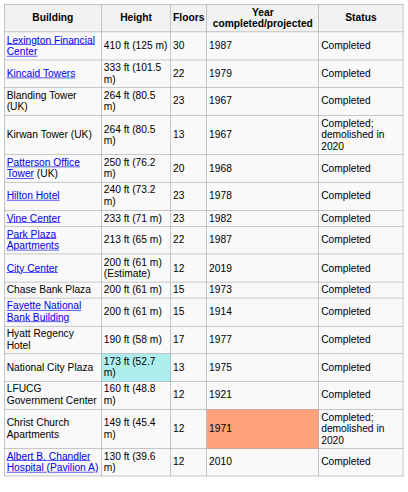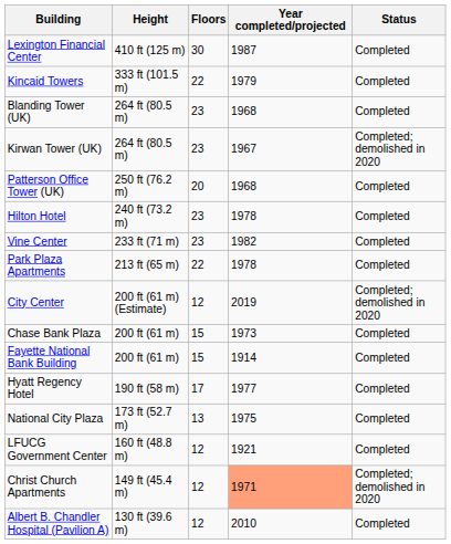 <table class="wikitable" style="width:100%">
 <tr>
 <th>Building</th>
 <th>Height</th>
 <th>Floors</th>
 <th>Year completed/projected</th>
 <th>Status</th>
 </tr>
 <tr>
 <td><a href='#'>Lexington Financial Center</a></td>
 <td>410 ft (125 m)</td>
 <td>30</td>
 <td>1987</td>
 <td>Completed</td>
 </tr>
 <tr>
 <td><a href='#'>Kincaid Towers</a></td>
 <td>333 ft (101.5 m)</td>
 <td>22</td>
 <td>1979</td>
 <td>Completed</td>
 </tr>
 <tr>
 <td>Blanding Tower (UK)</td>
 <td>264 ft (80.5 m)</td>
 <td>23</td>
-<td>1967</td>
+<td>1968</td>
 <td>Completed</td>
 </tr>
 <tr>
 <td>Kirwan Tower (UK)</td>
 <td>264 ft (80.5 m)</td>
-<td>13</td>
+<td>23</td>
 <td>1967</td>
 <td>Completed; demolished in 2020</td>
 </tr>
 <tr>
 <td><a href='#'>Patterson Office Tower</a> (UK)</td>
 <td>250 ft (76.2 m)</td>
 <td>20</td>
 <td>1968</td>
 <td>Completed</td>
 </tr>
 <tr>
 <td><a href='#'>Hilton Hotel</a></td>
 <td>240 ft (73.2 m)</td>
 <td>23</td>
 <td>1978</td>
 <td>Completed</td>
 </tr>
 <tr>
 <td><a href='#'>Vine Center</a></td>
 <td>233 ft (71 m)</td>
 <td>23</td>
 <td>1982</td>
 <td>Completed</td>
 </tr>
 <tr>
 <td><a href='#'>Park Plaza Apartments</a></td>
 <td>213 ft (65 m)</td>
 <td>22</td>
-<td>1987</td>
+<td>1978</td>
 <td>Completed</td>
 </tr>
 <tr>
 <td><a href='#'>City Center</a></td>
 <td>200 ft (61 m) (Estimate)</td>
 <td>12</td>
 <td>2019</td>
-<td>Completed</td>
+<td>Completed; demolished in 2020</td>
 </tr>
 <tr>
 <td>Chase Bank Plaza</td>
 <td>200 ft (61 m)</td>
 <td>15</td>
 <td>1973</td>
 <td>Completed</td>
 </tr>
 <tr>
 <td><a href='#'>Fayette National Bank Building</a></td>
 <td>200 ft (61 m)</td>
 <td>15</td>
 <td>1914</td>
 <td>Completed</td>
 </tr>
 <tr>
 <td>Hyatt Regency Hotel</td>
 <td>190 ft (58 m)</td>
 <td>17</td>
 <td>1977</td>
 <td>Completed</td>
 </tr>
 <tr>
 <td>National City Plaza</td>
-<td style="background: paleturquoise;">173 ft (52.7 m)</td>
+<td>173 ft (52.7 m)</td>
 <td>13</td>
 <td>1975</td>
 <td>Completed</td>
 </tr>
 <tr>
 <td>LFUCG Government Center</td>
 <td>160 ft (48.8 m)</td>
 <td>12</td>
 <td>1921</td>
 <td>Completed</td>
 </tr>
 <tr>
 <td>Christ Church Apartments</td>
 <td>149 ft (45.4 m)</td>
 <td>12</td>
 <td style="background: lightsalmon;">1971</td>
 <td>Completed; demolished in 2020</td>
 </tr>
 <tr>
 <td><a href='#'>Albert B. Chandler Hospital (Pavilion A)</a></td>
 <td>130 ft (39.6 m)</td>
 <td>12</td>
 <td>2010</td>
 <td>Completed</td>
 </tr>
 </table>
